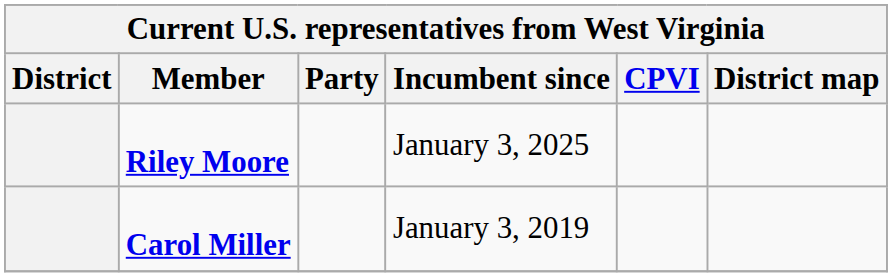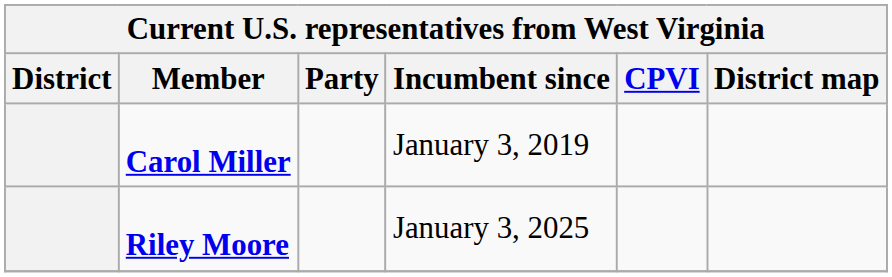 <table class="wikitable sortable">
 <tr>
 <th colspan=6>Current U.S. representatives from West Virginia</th>
 </tr>
 <tr>
 <th>District</th>
 <th>Member<br></th>
 <th>Party</th>
 <th data-sort-type="date">Incumbent since</th>
 <th data-sort-type="number"><a href='#'>CPVI</a><br></th>
 <th class="unsortable">District map</th>
 </tr>
 <tr>
 <th></th>
+<td data-sort-value="Miller, Carol"><br><strong><a href='#'>Carol Miller</a></strong><br></td>
+<td></td>
+<td>January 3, 2019</td>
+<td></td>
+<td></td>
+</tr>
+<tr>
+<th></th>
 <td data-sort-value="Moore, Riley"><br><strong><a href='#'>Riley Moore</a></strong><br></td>
 <td></td>
 <td>January 3, 2025</td>
 <td></td>
 <td></td>
 </tr>
 <tr>
-<th></th>
-<td data-sort-value="Miller, Carol"><br><strong><a href='#'>Carol Miller</a></strong><br></td>
-<td></td>
-<td>January 3, 2019</td>
-<td></td>
-<td></td>
-</tr>
-<tr>
 </tr>
 </table>
